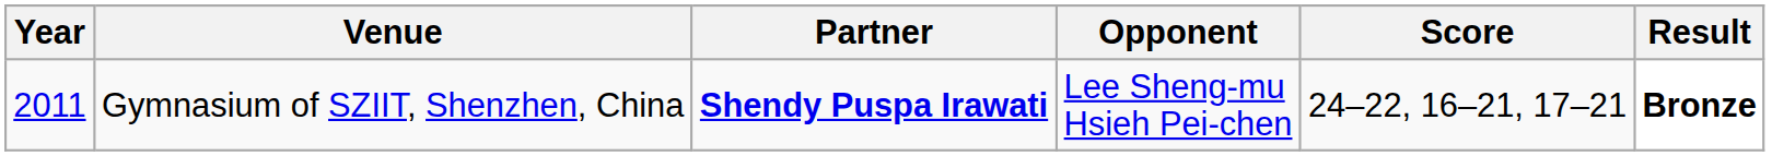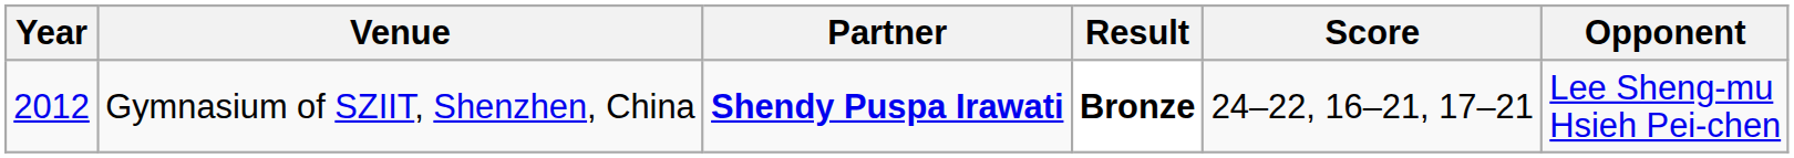 <table class="sortable wikitable" style="font-size: 90%">
 <tr>
 <th>Year</th>
 <th>Venue</th>
 <th>Partner</th>
+<th>Result</th>
+<th>Score</th>
 <th>Opponent</th>
-<th>Score</th>
-<th>Result</th>
 </tr>
 <tr>
-<td align="center"><a href='#'>2011</a></td>
+<td align="center"><a href='#'>2012</a></td>
 <td align="left">Gymnasium of <a href='#'>SZIIT</a>, <a href='#'>Shenzhen</a>, China</td>
 <td align="left"><strong> <a href='#'>Shendy Puspa Irawati</a></strong></td>
+<td style="text-align:left; background:white"> <strong>Bronze</strong></td>
+<td align="left">24–22, 16–21, 17–21</td>
 <td align="left"> <a href='#'>Lee Sheng-mu</a><br> <a href='#'>Hsieh Pei-chen</a></td>
-<td align="left">24–22, 16–21, 17–21</td>
-<td style="text-align:left; background:white"> <strong>Bronze</strong></td>
 </tr>
 </table>
